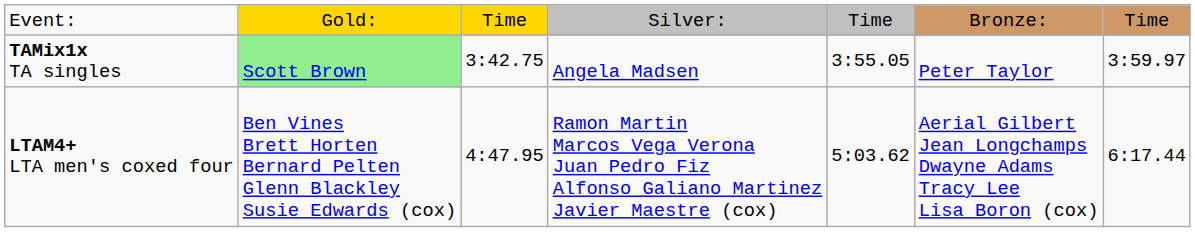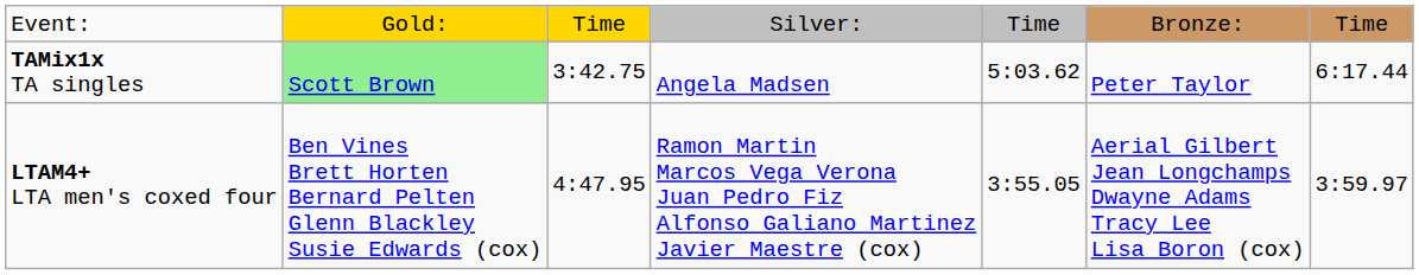 <table class="wikitable">
 <tr>
 <td>Event:</td>
 <td style="text-align:center;background-color:gold;">Gold:</td>
 <td style="text-align:center;background-color:gold;">Time</td>
 <td style="text-align:center;background-color:silver;">Silver:</td>
 <td style="text-align:center;background-color:silver;">Time</td>
 <td style="text-align:center;background-color:#CC9966;">Bronze:</td>
 <td style="text-align:center;background-color:#CC9966;">Time</td>
 </tr>
 <tr>
 <td><strong>TAMix1x</strong><br>TA singles</td>
 <td style="background: lightgreen;"><strong></strong><br> <a href='#'>Scott Brown</a></td>
 <td>3:42.75</td>
 <td><strong></strong><br> <a href='#'>Angela Madsen</a></td>
-<td>3:55.05</td>
+<td>5:03.62</td>
 <td><strong></strong><br> <a href='#'>Peter Taylor</a></td>
-<td>3:59.97</td>
+<td>6:17.44</td>
 </tr>
 <tr>
 <td><strong>LTAM4+</strong> <br>LTA men's coxed four</td>
 <td><strong></strong><br> <a href='#'>Ben Vines</a><br> <a href='#'>Brett Horten</a><br> <a href='#'>Bernard Pelten</a><br> <a href='#'>Glenn Blackley</a><br> <a href='#'>Susie Edwards</a> (cox)</td>
 <td>4:47.95</td>
 <td><strong></strong><br> <a href='#'>Ramon Martin</a><br> <a href='#'>Marcos Vega Verona</a><br> <a href='#'>Juan Pedro Fiz</a><br> <a href='#'>Alfonso Galiano Martinez</a><br> <a href='#'>Javier Maestre</a> (cox)</td>
-<td>5:03.62</td>
+<td>3:55.05</td>
 <td><strong></strong><br> <a href='#'>Aerial Gilbert</a><br> <a href='#'>Jean Longchamps</a><br> <a href='#'>Dwayne Adams</a><br> <a href='#'>Tracy Lee</a><br> <a href='#'>Lisa Boron</a> (cox)</td>
-<td>6:17.44</td>
+<td>3:59.97</td>
 </tr>
 </table>
